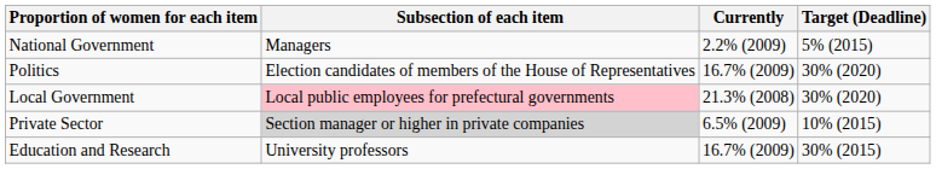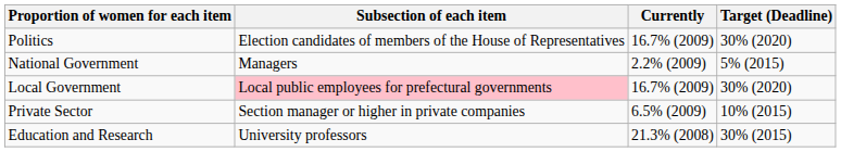 <table class="wikitable">
 <tr>
 <th>Proportion of women for each item</th>
 <th>Subsection of each item</th>
 <th>Currently</th>
 <th>Target (Deadline)</th>
 </tr>
 <tr>
+<td>Politics</td>
+<td>Election candidates of members of the House of Representatives</td>
+<td>16.7% (2009)</td>
+<td>30% (2020)</td>
+</tr>
+<tr>
 <td>National Government</td>
 <td>Managers</td>
 <td>2.2% (2009)</td>
 <td>5% (2015)</td>
 </tr>
 <tr>
-<td>Politics</td>
-<td>Election candidates of members of the House of Representatives</td>
+<td>Local Government</td>
+<td style="background: pink;">Local public employees for prefectural governments</td>
 <td>16.7% (2009)</td>
 <td>30% (2020)</td>
 </tr>
 <tr>
-<td>Local Government</td>
-<td style="background: pink;">Local public employees for prefectural governments</td>
-<td>21.3% (2008)</td>
-<td>30% (2020)</td>
-</tr>
-<tr>
 <td>Private Sector</td>
-<td style="background: lightgrey;">Section manager or higher in private companies</td>
+<td>Section manager or higher in private companies</td>
 <td>6.5% (2009)</td>
 <td>10% (2015)</td>
 </tr>
 <tr>
 <td>Education and Research</td>
 <td>University professors</td>
-<td>16.7% (2009)</td>
+<td>21.3% (2008)</td>
 <td>30% (2015)</td>
 </tr>
 </table>
